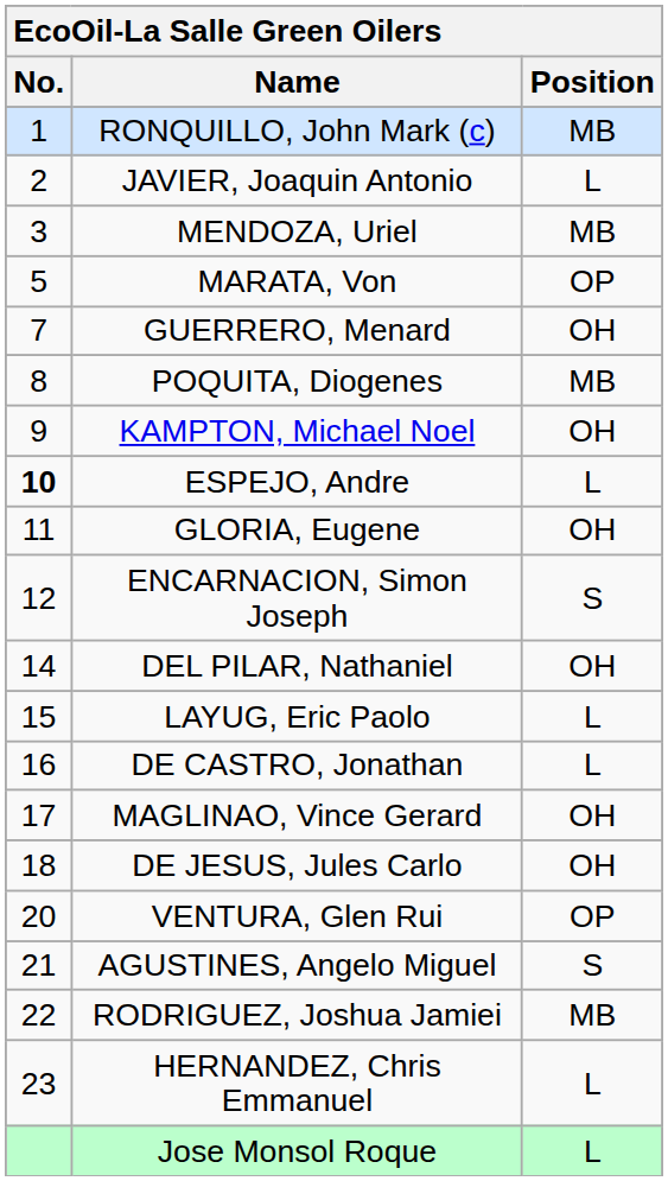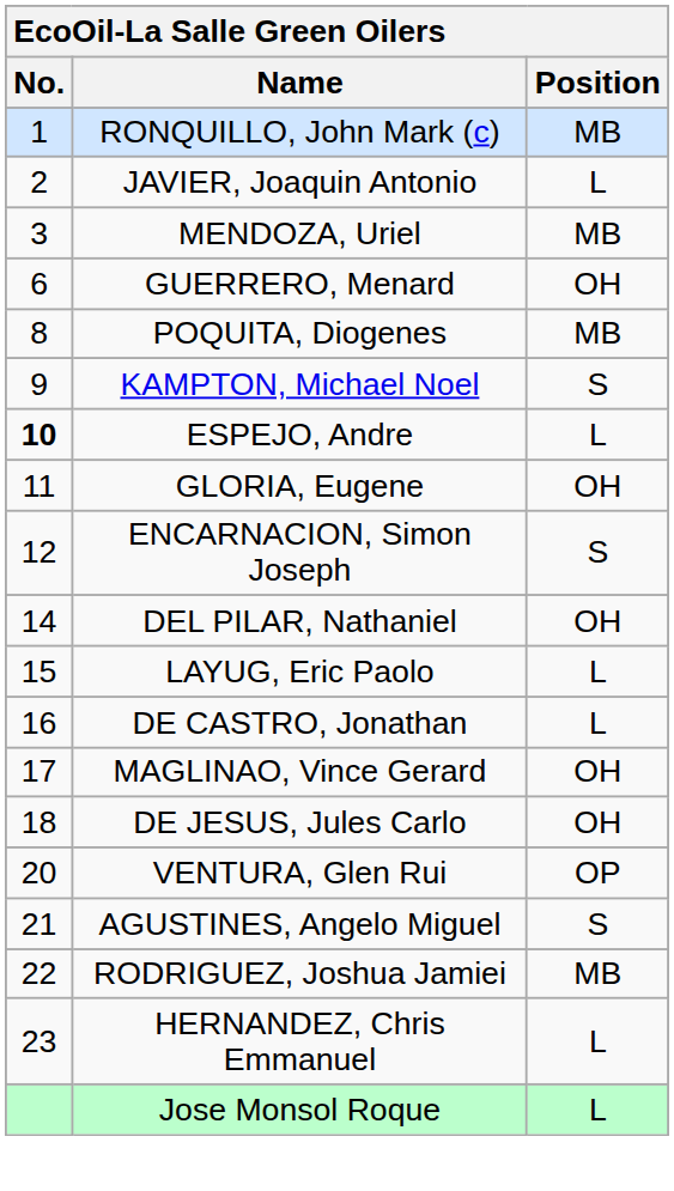 <table class='wikitable mw-collapsible mw-collapsed' style='text-align: center; font-size: 90%; width: 300px; border: none;'>
 <tr>
 <th style='text-align: left;' colspan=3>EcoOil-La Salle Green Oilers</th>
 </tr>
 <tr>
 <th style="width:7%">No.</th>
 <th>Name</th>
 <th style="width:20%">Position</th>
 </tr>
 <tr bgcolor=#DOE6FF>
 <td>1</td>
 <td>RONQUILLO, John Mark (<a href='#'>c</a>)</td>
 <td>MB</td>
 </tr>
 <tr>
 <td>2</td>
 <td>JAVIER, Joaquin Antonio</td>
 <td>L</td>
 </tr>
 <tr>
 <td>3</td>
 <td>MENDOZA, Uriel</td>
 <td>MB</td>
 </tr>
 <tr>
-<td>5</td>
-<td>MARATA, Von</td>
-<td>OP</td>
-</tr>
-<tr>
-<td>7</td>
+<td>6</td>
 <td>GUERRERO, Menard</td>
 <td>OH</td>
 </tr>
 <tr>
 <td>8</td>
 <td>POQUITA, Diogenes</td>
 <td>MB</td>
 </tr>
 <tr>
 <td>9</td>
 <td><a href='#'>KAMPTON, Michael Noel</a></td>
-<td>OH</td>
+<td>S</td>
 </tr>
 <tr>
 <td><strong>10</strong></td>
 <td>ESPEJO, Andre</td>
 <td>L</td>
 </tr>
 <tr>
 <td>11</td>
 <td>GLORIA, Eugene</td>
 <td>OH</td>
 </tr>
 <tr>
 <td>12</td>
 <td>ENCARNACION, Simon Joseph</td>
 <td>S</td>
 </tr>
 <tr>
 <td>14</td>
 <td>DEL PILAR, Nathaniel</td>
 <td>OH</td>
 </tr>
 <tr>
 <td>15</td>
 <td>LAYUG, Eric Paolo</td>
 <td>L</td>
 </tr>
 <tr>
 <td>16</td>
 <td>DE CASTRO, Jonathan</td>
 <td>L</td>
 </tr>
 <tr>
 <td>17</td>
 <td>MAGLINAO, Vince Gerard</td>
 <td>OH</td>
 </tr>
 <tr>
 <td>18</td>
 <td>DE JESUS, Jules Carlo</td>
 <td>OH</td>
 </tr>
 <tr>
 <td>20</td>
 <td>VENTURA, Glen Rui</td>
 <td>OP</td>
 </tr>
 <tr>
 <td>21</td>
 <td>AGUSTINES, Angelo Miguel</td>
 <td>S</td>
 </tr>
 <tr>
 <td>22</td>
 <td>RODRIGUEZ, Joshua Jamiei</td>
 <td>MB</td>
 </tr>
 <tr>
 <td>23</td>
 <td>HERNANDEZ, Chris Emmanuel</td>
 <td>L</td>
 </tr>
 <tr bgcolor=#BBFFCC>
 <td></td>
 <td>Jose Monsol Roque</td>
 <td>L</td>
 </tr>
 </table>
